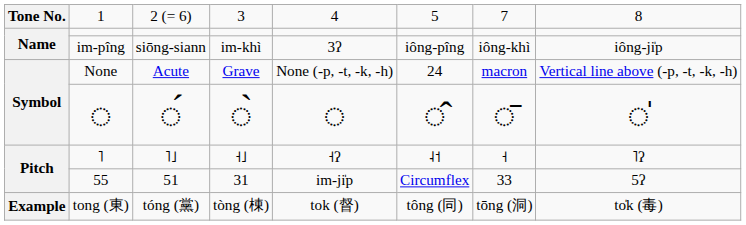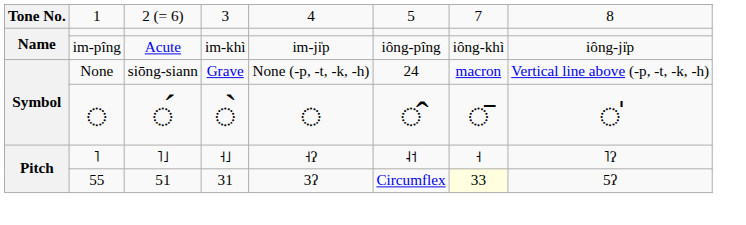 <table class=wikitable style="text-align:center">
 <tr>
 <th>Tone No.</th>
 <td>1</td>
 <td>2 (= 6)</td>
 <td>3</td>
 <td>4</td>
 <td>5</td>
 <td>7</td>
 <td>8</td>
 </tr>
 <tr>
 <th rowspan=2>Name</th>
 <td></td>
 <td></td>
 <td></td>
 <td></td>
 <td></td>
 <td></td>
 <td></td>
 </tr>
 <tr>
 <td>im-pîng</td>
-<td>siōng-siann</td>
+<td><a href='#'>Acute</a></td>
 <td>im-khì</td>
-<td>3ʔ</td>
+<td>im-ji̍p</td>
 <td>iông-pîng</td>
 <td>iông-khì</td>
 <td>iông-ji̍p</td>
 </tr>
 <tr>
 <th rowspan=2>Symbol</th>
 <td>None</td>
-<td><a href='#'>Acute</a></td>
+<td>siōng-siann</td>
 <td><a href='#'>Grave</a></td>
 <td>None (-p, -t, -k, -h)</td>
 <td>24</td>
 <td><a href='#'>macron</a></td>
 <td><a href='#'>Vertical line above</a>  (-p, -t, -k, -h)</td>
 </tr>
 <tr style="font-size:250%;">
 <td>◌</td>
 <td>◌́</td>
 <td>◌̀</td>
 <td>◌</td>
 <td>◌̂</td>
 <td>◌̄</td>
 <td>◌̍</td>
 </tr>
 <tr>
 <th rowspan=2>Pitch</th>
 <td>˥</td>
 <td>˥˩</td>
 <td>˧˩</td>
 <td>˧ʔ</td>
 <td>˨˦</td>
 <td>˧</td>
 <td>˥ʔ</td>
 </tr>
 <tr>
 <td>55</td>
 <td>51</td>
 <td>31</td>
-<td>im-ji̍p</td>
+<td>3ʔ</td>
 <td><a href='#'>Circumflex</a></td>
-<td>33</td>
+<td style="background: lightyellow;">33</td>
 <td>5ʔ</td>
 </tr>
-<tr>
-<th>Example</th>
-<td>tong (東)</td>
-<td>tóng (黨)</td>
-<td>tòng (棟)</td>
-<td>tok (督)</td>
-<td>tông (同)</td>
-<td>tōng (洞)</td>
-<td>to̍k (毒)</td>
-</tr>
 </table>
